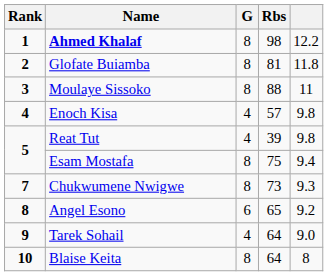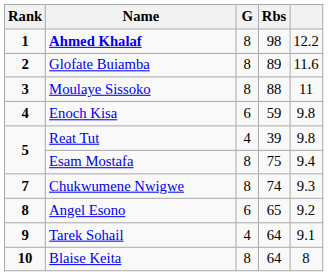 <table class="wikitable" style="text-align:center; font-size:90%;">
 <tr>
 <th width=10px>Rank</th>
 <th width=180px>Name</th>
 <th width=15px>G</th>
 <th width=10px>Rbs</th>
 <th width=10px></th>
 </tr>
 <tr>
 <td><strong>1</strong></td>
 <td align=left> <strong><a href='#'>Ahmed Khalaf</a></strong></td>
 <td>8</td>
 <td>98</td>
 <td>12.2</td>
 </tr>
 <tr>
 <td><strong>2</strong></td>
 <td align=left> <a href='#'>Glofate Buiamba</a></td>
 <td>8</td>
-<td>81</td>
-<td>11.8</td>
+<td>89</td>
+<td>11.6</td>
 </tr>
 <tr>
 <td><strong>3</strong></td>
 <td align=left> <a href='#'>Moulaye Sissoko</a></td>
 <td>8</td>
 <td>88</td>
 <td>11</td>
 </tr>
 <tr>
 <td><strong>4</strong></td>
 <td align=left> <a href='#'>Enoch Kisa</a></td>
-<td>4</td>
-<td>57</td>
+<td>6</td>
+<td>59</td>
 <td>9.8</td>
 </tr>
 <tr>
 <td rowspan=2><strong>5</strong></td>
 <td align=left> <a href='#'>Reat Tut</a></td>
 <td>4</td>
 <td>39</td>
 <td>9.8</td>
 </tr>
 <tr>
 <td align=left> <a href='#'>Esam Mostafa</a></td>
 <td>8</td>
 <td>75</td>
 <td>9.4</td>
 </tr>
 <tr>
 <td><strong>7</strong></td>
 <td align=left> <a href='#'>Chukwumene Nwigwe</a></td>
 <td>8</td>
-<td>73</td>
+<td>74</td>
 <td>9.3</td>
 </tr>
 <tr>
 <td><strong>8</strong></td>
 <td align=left> <a href='#'>Angel Esono</a></td>
 <td>6</td>
 <td>65</td>
 <td>9.2</td>
 </tr>
 <tr>
 <td><strong>9</strong></td>
 <td align=left> <a href='#'>Tarek Sohail</a></td>
 <td>4</td>
 <td>64</td>
-<td>9.0</td>
+<td>9.1</td>
 </tr>
 <tr>
 <td><strong>10</strong></td>
 <td align=left> <a href='#'>Blaise Keita</a></td>
 <td>8</td>
 <td>64</td>
 <td>8</td>
 </tr>
 </table>
